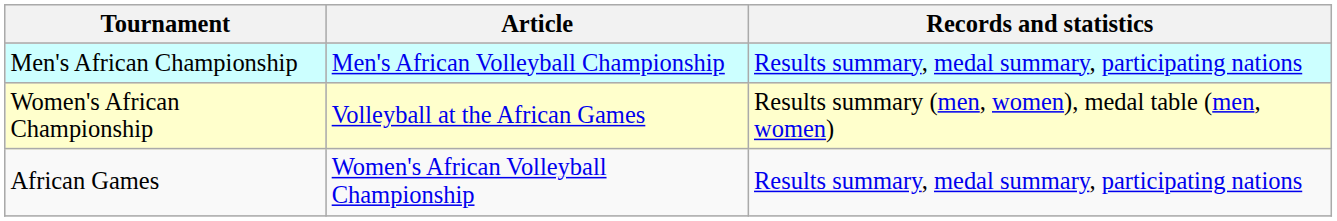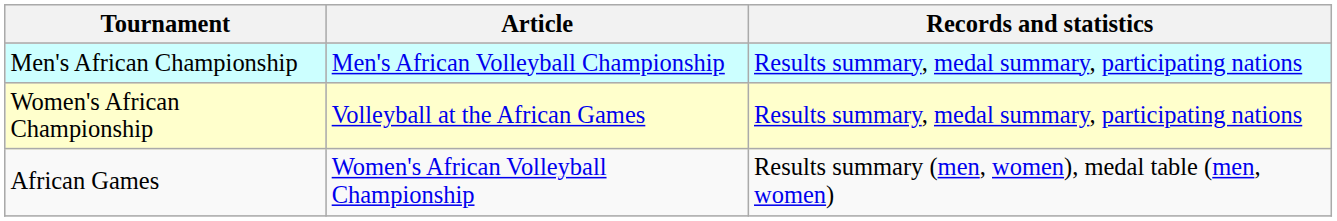 <table class="wikitable">
 <tr>
 <th>Tournament</th>
 <th>Article</th>
 <th>Records and statistics</th>
 </tr>
 <tr style="background-color: #cff;">
 <td>Men's African Championship</td>
 <td><a href='#'>Men's African Volleyball Championship</a></td>
 <td><a href='#'>Results summary</a>, <a href='#'>medal summary</a>, <a href='#'>participating nations</a></td>
 </tr>
 <tr style="background-color: #ffc;">
 <td>Women's African Championship</td>
 <td><a href='#'>Volleyball at the African Games</a></td>
-<td>Results summary (<a href='#'>men</a>, <a href='#'>women</a>), medal table (<a href='#'>men</a>, <a href='#'>women</a>)</td>
+<td><a href='#'>Results summary</a>, <a href='#'>medal summary</a>, <a href='#'>participating nations</a></td>
 </tr>
 <tr>
 <td>African Games</td>
 <td><a href='#'>Women's African Volleyball Championship</a></td>
-<td><a href='#'>Results summary</a>, <a href='#'>medal summary</a>, <a href='#'>participating nations</a></td>
+<td>Results summary (<a href='#'>men</a>, <a href='#'>women</a>), medal table (<a href='#'>men</a>, <a href='#'>women</a>)</td>
 </tr>
 </table>
